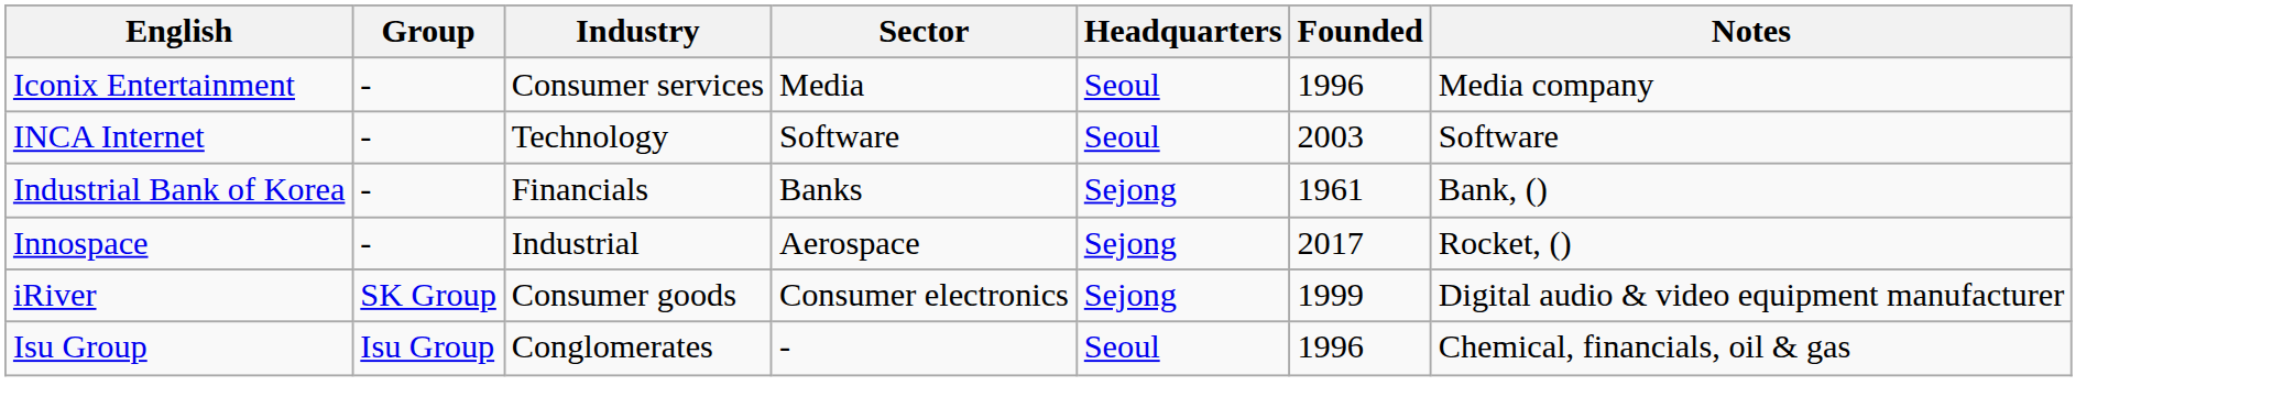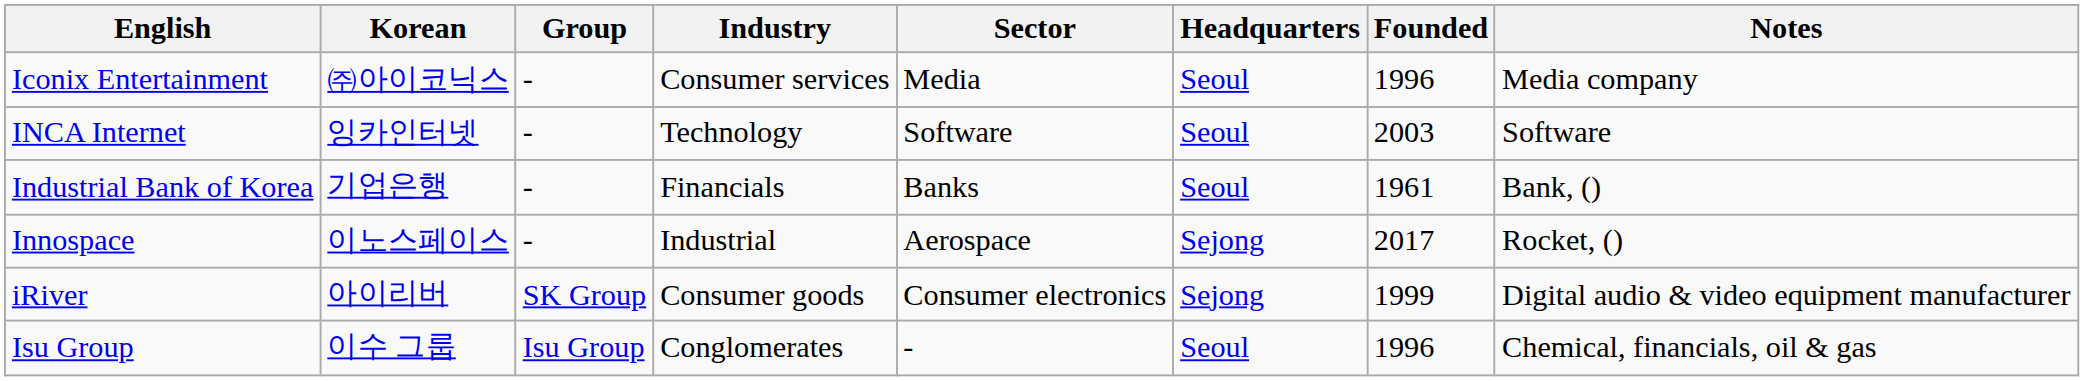 <table class="wikitable sortable">
 <tr>
 <th>English</th>
+<th>Korean</th>
 <th>Group</th>
 <th>Industry</th>
 <th>Sector</th>
 <th>Headquarters</th>
 <th>Founded</th>
 <th class="unsortable">Notes</th>
 </tr>
 <tr>
 <td><a href='#'>Iconix Entertainment</a></td>
+<td><a href='#'>㈜아이코닉스</a></td>
 <td>-</td>
 <td>Consumer services</td>
 <td>Media</td>
 <td><a href='#'>Seoul</a></td>
 <td>1996</td>
 <td>Media company</td>
 </tr>
 <tr>
 <td><a href='#'>INCA Internet</a></td>
+<td><a href='#'>잉카인터넷</a></td>
 <td>-</td>
 <td>Technology</td>
 <td>Software</td>
 <td><a href='#'>Seoul</a></td>
 <td>2003</td>
 <td>Software</td>
 </tr>
 <tr>
 <td><a href='#'>Industrial Bank of Korea</a></td>
+<td><a href='#'>기업은행</a></td>
 <td>-</td>
 <td>Financials</td>
 <td>Banks</td>
-<td><a href='#'>Sejong</a></td>
+<td><a href='#'>Seoul</a></td>
 <td>1961</td>
 <td>Bank, ()</td>
 </tr>
 <tr>
 <td><a href='#'>Innospace</a></td>
+<td><a href='#'>이노스페이스</a></td>
 <td>-</td>
 <td>Industrial</td>
 <td>Aerospace</td>
 <td><a href='#'>Sejong</a></td>
 <td>2017</td>
 <td>Rocket, ()</td>
 </tr>
 <tr>
 <td><a href='#'>iRiver</a></td>
+<td><a href='#'>아이리버</a></td>
 <td><a href='#'>SK Group</a></td>
 <td>Consumer goods</td>
 <td>Consumer electronics</td>
 <td><a href='#'>Sejong</a></td>
 <td>1999</td>
 <td>Digital audio & video equipment manufacturer</td>
 </tr>
 <tr>
 <td><a href='#'>Isu Group</a></td>
+<td><a href='#'>이수 그룹</a></td>
 <td><a href='#'>Isu Group</a></td>
 <td>Conglomerates</td>
 <td>-</td>
 <td><a href='#'>Seoul</a></td>
 <td>1996</td>
 <td>Chemical, financials, oil & gas</td>
 </tr>
 </table>
